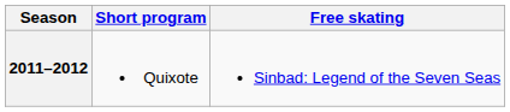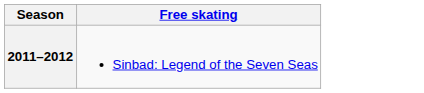 <table class="wikitable" style="text-align:center">
 <tr>
 <th>Season</th>
-<th><a href='#'>Short program</a></th>
 <th><a href='#'>Free skating</a></th>
 </tr>
 <tr>
 <th>2011–2012<br></th>
-<td><br><ul><li>Quixote <br></li></ul></td>
 <td><br><ul><li><a href='#'>Sinbad: Legend of the Seven Seas</a> <br></li></ul></td>
 </tr>
 </table>
